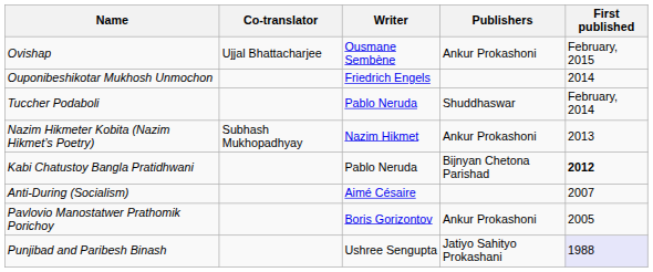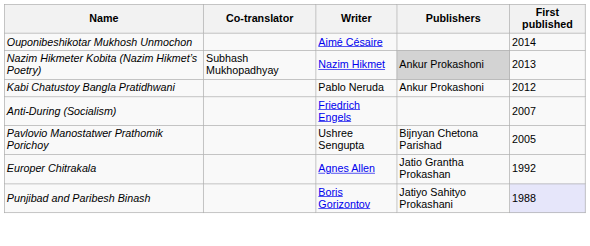 <table class="wikitable">
 <tr>
 <th>Name</th>
 <th>Co-translator</th>
 <th>Writer</th>
 <th>Publishers</th>
 <th>First published</th>
 </tr>
 <tr>
-<td><em>Ovishap</em></td>
-<td>Ujjal Bhattacharjee</td>
-<td><a href='#'>Ousmane Sembène</a></td>
-<td>Ankur Prokashoni</td>
-<td>February, 2015</td>
-</tr>
-<tr>
 <td><em>Ouponibeshikotar Mukhosh Unmochon</em></td>
 <td></td>
-<td><a href='#'>Friedrich Engels</a></td>
+<td><a href='#'>Aimé Césaire</a></td>
 <td></td>
 <td>2014</td>
-</tr>
-<tr>
-<td><em>Tuccher Podaboli</em></td>
-<td></td>
-<td><a href='#'>Pablo Neruda</a></td>
-<td>Shuddhaswar</td>
-<td>February, 2014</td>
 </tr>
 <tr>
 <td><em>Nazim Hikmeter Kobita (Nazim Hikmet’s Poetry)</em></td>
 <td>Subhash Mukhopadhyay</td>
 <td><a href='#'>Nazim Hikmet</a></td>
-<td>Ankur Prokashoni</td>
+<td style="background: lightgrey;">Ankur Prokashoni</td>
 <td>2013</td>
 </tr>
 <tr>
 <td><em>Kabi Chatustoy Bangla Pratidhwani</em></td>
 <td></td>
 <td>Pablo Neruda</td>
-<td>Bijnyan Chetona Parishad</td>
-<td><strong>2012</strong></td>
+<td>Ankur Prokashoni</td>
+<td>2012</td>
 </tr>
 <tr>
 <td><em>Anti-During (Socialism)</em></td>
 <td></td>
-<td><a href='#'>Aimé Césaire</a></td>
+<td><a href='#'>Friedrich Engels</a></td>
 <td></td>
 <td>2007</td>
 </tr>
 <tr>
 <td><em>Pavlovio Manostatwer Prathomik Porichoy</em></td>
 <td></td>
-<td><a href='#'>Boris Gorizontov</a></td>
-<td>Ankur Prokashoni</td>
+<td>Ushree Sengupta</td>
+<td>Bijnyan Chetona Parishad</td>
 <td>2005</td>
+</tr>
+<tr>
+<td><em>Europer Chitrakala</em></td>
+<td></td>
+<td><a href='#'>Agnes Allen</a></td>
+<td>Jatio Grantha Prokashan</td>
+<td>1992</td>
 </tr>
 <tr>
 <td><em>Punjibad and Paribesh Binash</em></td>
 <td></td>
-<td>Ushree Sengupta</td>
+<td><a href='#'>Boris Gorizontov</a></td>
 <td>Jatiyo Sahityo Prokashani</td>
 <td style="background: lavender;">1988</td>
 </tr>
 </table>
